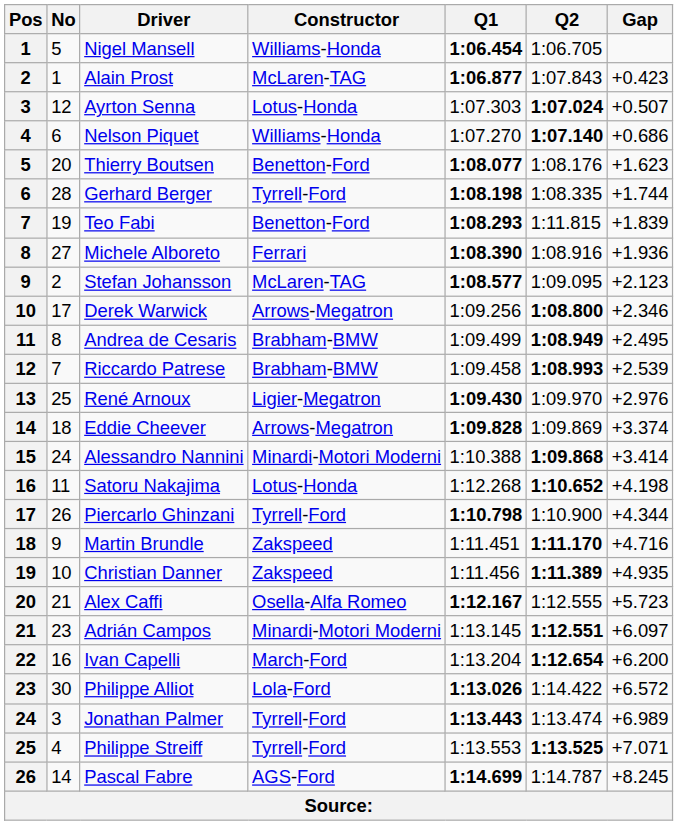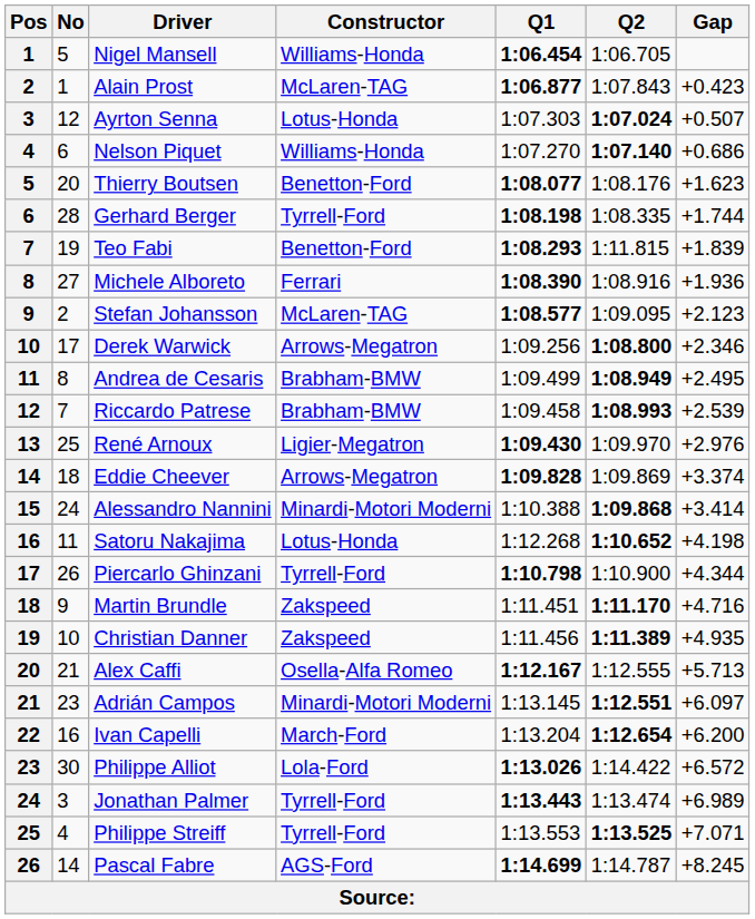 <table class="wikitable sortable" style="font-size: 95%;">
 <tr>
 <th>Pos</th>
 <th>No</th>
 <th>Driver</th>
 <th>Constructor</th>
 <th>Q1</th>
 <th>Q2</th>
 <th>Gap</th>
 </tr>
 <tr>
 <th>1</th>
 <td>5</td>
 <td> <a href='#'>Nigel Mansell</a></td>
 <td><a href='#'>Williams</a>-<a href='#'>Honda</a></td>
 <td><strong>1:06.454</strong></td>
 <td>1:06.705</td>
 <td></td>
 </tr>
 <tr>
 <th>2</th>
 <td>1</td>
 <td> <a href='#'>Alain Prost</a></td>
 <td><a href='#'>McLaren</a>-<a href='#'>TAG</a></td>
 <td><strong>1:06.877</strong></td>
 <td>1:07.843</td>
 <td>+0.423</td>
 </tr>
 <tr>
 <th>3</th>
 <td>12</td>
 <td> <a href='#'>Ayrton Senna</a></td>
 <td><a href='#'>Lotus</a>-<a href='#'>Honda</a></td>
 <td>1:07.303</td>
 <td><strong>1:07.024</strong></td>
 <td>+0.507</td>
 </tr>
 <tr>
 <th>4</th>
 <td>6</td>
 <td> <a href='#'>Nelson Piquet</a></td>
 <td><a href='#'>Williams</a>-<a href='#'>Honda</a></td>
 <td>1:07.270</td>
 <td><strong>1:07.140</strong></td>
 <td>+0.686</td>
 </tr>
 <tr>
 <th>5</th>
 <td>20</td>
 <td> <a href='#'>Thierry Boutsen</a></td>
 <td><a href='#'>Benetton</a>-<a href='#'>Ford</a></td>
 <td><strong>1:08.077</strong></td>
 <td>1:08.176</td>
 <td>+1.623</td>
 </tr>
 <tr>
 <th>6</th>
 <td>28</td>
 <td> <a href='#'>Gerhard Berger</a></td>
 <td><a href='#'>Tyrrell</a>-<a href='#'>Ford</a></td>
 <td><strong>1:08.198</strong></td>
 <td>1:08.335</td>
 <td>+1.744</td>
 </tr>
 <tr>
 <th>7</th>
 <td>19</td>
 <td> <a href='#'>Teo Fabi</a></td>
 <td><a href='#'>Benetton</a>-<a href='#'>Ford</a></td>
 <td><strong>1:08.293</strong></td>
 <td>1:11.815</td>
 <td>+1.839</td>
 </tr>
 <tr>
 <th>8</th>
 <td>27</td>
 <td> <a href='#'>Michele Alboreto</a></td>
 <td><a href='#'>Ferrari</a></td>
 <td><strong>1:08.390</strong></td>
 <td>1:08.916</td>
 <td>+1.936</td>
 </tr>
 <tr>
 <th>9</th>
 <td>2</td>
 <td> <a href='#'>Stefan Johansson</a></td>
 <td><a href='#'>McLaren</a>-<a href='#'>TAG</a></td>
 <td><strong>1:08.577</strong></td>
 <td>1:09.095</td>
 <td>+2.123</td>
 </tr>
 <tr>
 <th>10</th>
 <td>17</td>
 <td> <a href='#'>Derek Warwick</a></td>
 <td><a href='#'>Arrows</a>-<a href='#'>Megatron</a></td>
 <td>1:09.256</td>
 <td><strong>1:08.800</strong></td>
 <td>+2.346</td>
 </tr>
 <tr>
 <th>11</th>
 <td>8</td>
 <td> <a href='#'>Andrea de Cesaris</a></td>
 <td><a href='#'>Brabham</a>-<a href='#'>BMW</a></td>
 <td>1:09.499</td>
 <td><strong>1:08.949</strong></td>
 <td>+2.495</td>
 </tr>
 <tr>
 <th>12</th>
 <td>7</td>
 <td> <a href='#'>Riccardo Patrese</a></td>
 <td><a href='#'>Brabham</a>-<a href='#'>BMW</a></td>
 <td>1:09.458</td>
 <td><strong>1:08.993</strong></td>
 <td>+2.539</td>
 </tr>
 <tr>
 <th>13</th>
 <td>25</td>
 <td> <a href='#'>René Arnoux</a></td>
 <td><a href='#'>Ligier</a>-<a href='#'>Megatron</a></td>
 <td><strong>1:09.430</strong></td>
 <td>1:09.970</td>
 <td>+2.976</td>
 </tr>
 <tr>
 <th>14</th>
 <td>18</td>
 <td> <a href='#'>Eddie Cheever</a></td>
 <td><a href='#'>Arrows</a>-<a href='#'>Megatron</a></td>
 <td><strong>1:09.828</strong></td>
 <td>1:09.869</td>
 <td>+3.374</td>
 </tr>
 <tr>
 <th>15</th>
 <td>24</td>
 <td> <a href='#'>Alessandro Nannini</a></td>
 <td><a href='#'>Minardi</a>-<a href='#'>Motori Moderni</a></td>
 <td>1:10.388</td>
 <td><strong>1:09.868</strong></td>
 <td>+3.414</td>
 </tr>
 <tr>
 <th>16</th>
 <td>11</td>
 <td> <a href='#'>Satoru Nakajima</a></td>
 <td><a href='#'>Lotus</a>-<a href='#'>Honda</a></td>
 <td>1:12.268</td>
 <td><strong>1:10.652</strong></td>
 <td>+4.198</td>
 </tr>
 <tr>
 <th>17</th>
 <td>26</td>
 <td> <a href='#'>Piercarlo Ghinzani</a></td>
 <td><a href='#'>Tyrrell</a>-<a href='#'>Ford</a></td>
 <td><strong>1:10.798</strong></td>
 <td>1:10.900</td>
 <td>+4.344</td>
 </tr>
 <tr>
 <th>18</th>
 <td>9</td>
 <td> <a href='#'>Martin Brundle</a></td>
 <td><a href='#'>Zakspeed</a></td>
 <td>1:11.451</td>
 <td><strong>1:11.170</strong></td>
 <td>+4.716</td>
 </tr>
 <tr>
 <th>19</th>
 <td>10</td>
 <td> <a href='#'>Christian Danner</a></td>
 <td><a href='#'>Zakspeed</a></td>
 <td>1:11.456</td>
 <td><strong>1:11.389</strong></td>
 <td>+4.935</td>
 </tr>
 <tr>
 <th>20</th>
 <td>21</td>
 <td> <a href='#'>Alex Caffi</a></td>
 <td><a href='#'>Osella</a>-<a href='#'>Alfa Romeo</a></td>
 <td><strong>1:12.167</strong></td>
 <td>1:12.555</td>
-<td>+5.723</td>
+<td>+5.713</td>
 </tr>
 <tr>
 <th>21</th>
 <td>23</td>
 <td> <a href='#'>Adrián Campos</a></td>
 <td><a href='#'>Minardi</a>-<a href='#'>Motori Moderni</a></td>
 <td>1:13.145</td>
 <td><strong>1:12.551</strong></td>
 <td>+6.097</td>
 </tr>
 <tr>
 <th>22</th>
 <td>16</td>
 <td> <a href='#'>Ivan Capelli</a></td>
 <td><a href='#'>March</a>-<a href='#'>Ford</a></td>
 <td>1:13.204</td>
 <td><strong>1:12.654</strong></td>
 <td>+6.200</td>
 </tr>
 <tr>
 <th>23</th>
 <td>30</td>
 <td> <a href='#'>Philippe Alliot</a></td>
 <td><a href='#'>Lola</a>-<a href='#'>Ford</a></td>
 <td><strong>1:13.026</strong></td>
 <td>1:14.422</td>
 <td>+6.572</td>
 </tr>
 <tr>
 <th>24</th>
 <td>3</td>
 <td> <a href='#'>Jonathan Palmer</a></td>
 <td><a href='#'>Tyrrell</a>-<a href='#'>Ford</a></td>
 <td><strong>1:13.443</strong></td>
 <td>1:13.474</td>
 <td>+6.989</td>
 </tr>
 <tr>
 <th>25</th>
 <td>4</td>
 <td> <a href='#'>Philippe Streiff</a></td>
 <td><a href='#'>Tyrrell</a>-<a href='#'>Ford</a></td>
 <td>1:13.553</td>
 <td><strong>1:13.525</strong></td>
 <td>+7.071</td>
 </tr>
 <tr>
 <th>26</th>
 <td>14</td>
 <td> <a href='#'>Pascal Fabre</a></td>
 <td><a href='#'>AGS</a>-<a href='#'>Ford</a></td>
 <td><strong>1:14.699</strong></td>
 <td>1:14.787</td>
 <td>+8.245</td>
 </tr>
 <tr>
 <th colspan="8">Source:</th>
 </tr>
 </table>
